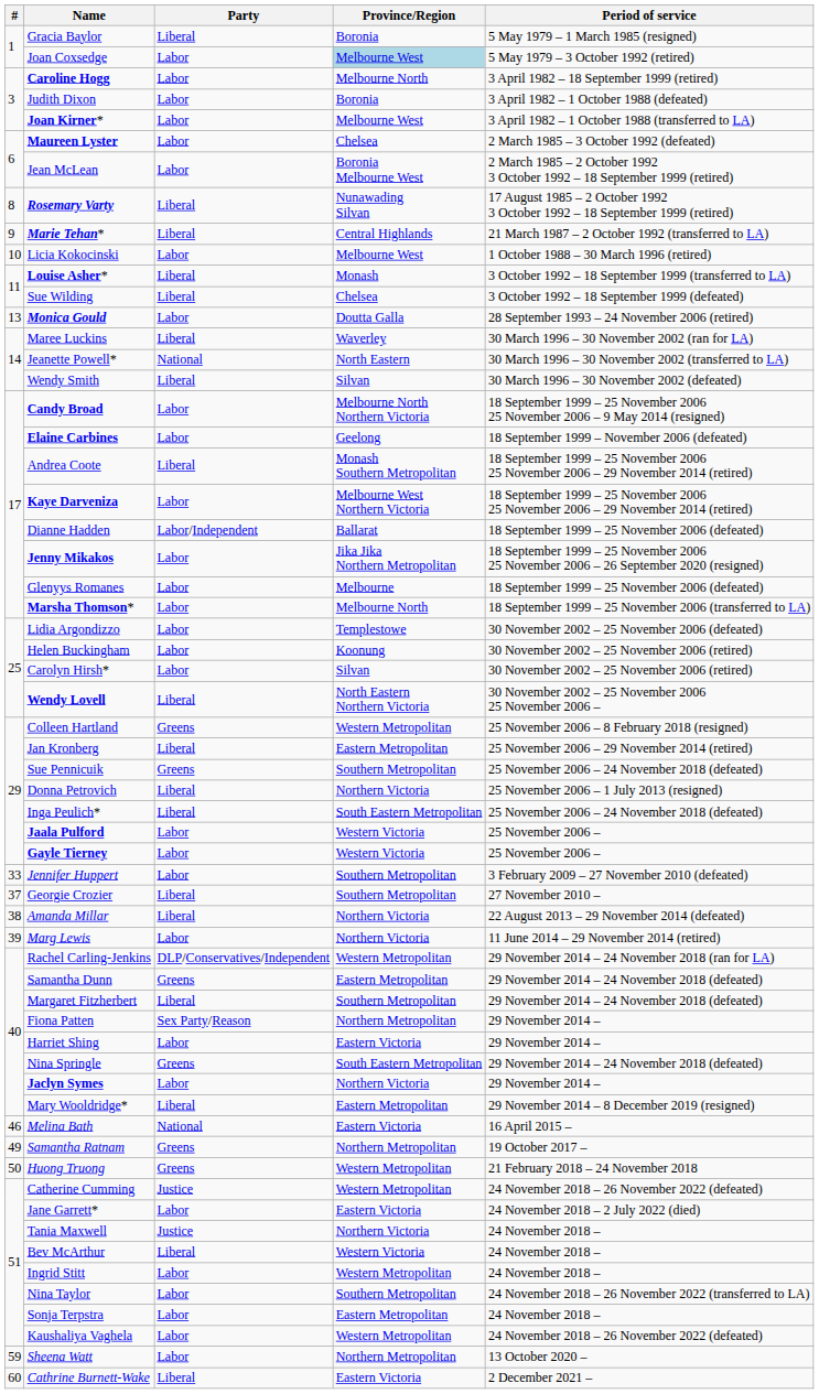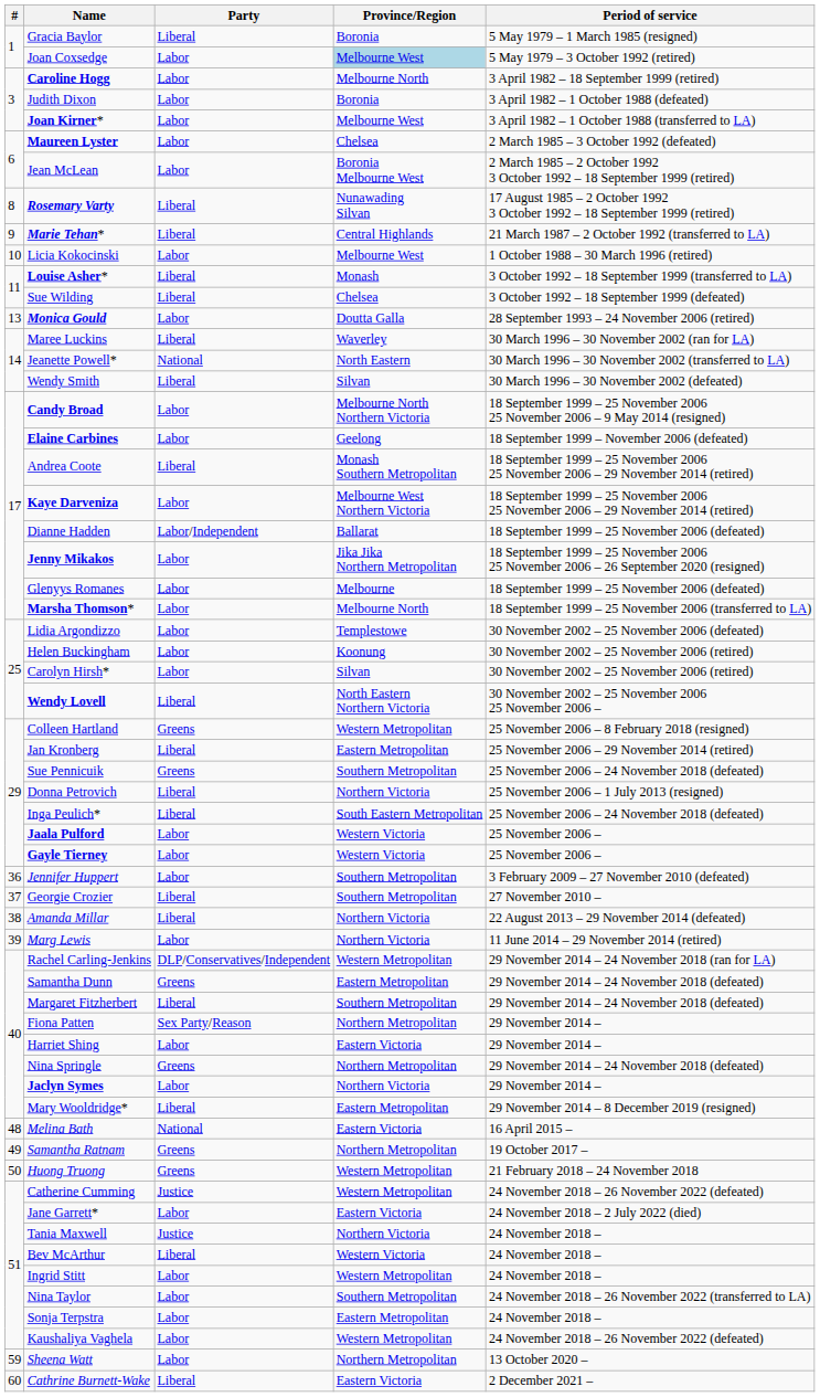 <table class="wikitable">
 <tr>
 <th>#</th>
 <th>Name</th>
 <th>Party</th>
 <th>Province/Region</th>
 <th>Period of service</th>
 </tr>
 <tr>
 <td rowspan=2>1</td>
 <td><a href='#'>Gracia Baylor</a></td>
 <td><a href='#'>Liberal</a></td>
 <td><a href='#'>Boronia</a></td>
 <td>5 May 1979 – 1 March 1985 (resigned)</td>
 </tr>
 <tr>
 <td><a href='#'>Joan Coxsedge</a></td>
 <td><a href='#'>Labor</a></td>
 <td style="background: lightblue;"><a href='#'>Melbourne West</a></td>
 <td>5 May 1979 – 3 October 1992 (retired)</td>
 </tr>
 <tr>
 <td rowspan=3>3</td>
 <td><strong><a href='#'>Caroline Hogg</a></strong></td>
 <td><a href='#'>Labor</a></td>
 <td><a href='#'>Melbourne North</a></td>
 <td>3 April 1982 – 18 September 1999 (retired)</td>
 </tr>
 <tr>
 <td><a href='#'>Judith Dixon</a></td>
 <td><a href='#'>Labor</a></td>
 <td><a href='#'>Boronia</a></td>
 <td>3 April 1982 – 1 October 1988 (defeated)</td>
 </tr>
 <tr>
 <td><strong><a href='#'>Joan Kirner</a></strong>*</td>
 <td><a href='#'>Labor</a></td>
 <td><a href='#'>Melbourne West</a></td>
 <td>3 April 1982 – 1 October 1988 (transferred to <a href='#'>LA</a>)</td>
 </tr>
 <tr>
 <td rowspan=2>6</td>
 <td><strong><a href='#'>Maureen Lyster</a></strong></td>
 <td><a href='#'>Labor</a></td>
 <td><a href='#'>Chelsea</a></td>
 <td>2 March 1985 – 3 October 1992 (defeated)</td>
 </tr>
 <tr>
 <td><a href='#'>Jean McLean</a></td>
 <td><a href='#'>Labor</a></td>
 <td><a href='#'>Boronia</a> <br> <a href='#'>Melbourne West</a></td>
 <td>2 March 1985 – 2 October 1992 <br> 3 October 1992 – 18 September 1999 (retired)</td>
 </tr>
 <tr>
 <td>8</td>
 <td><strong><em><a href='#'>Rosemary Varty</a></em></strong></td>
 <td><a href='#'>Liberal</a></td>
 <td><a href='#'>Nunawading</a> <br> <a href='#'>Silvan</a></td>
 <td>17 August 1985 – 2 October 1992 <br> 3 October 1992 – 18 September 1999 (retired)</td>
 </tr>
 <tr>
 <td>9</td>
 <td><strong><em><a href='#'>Marie Tehan</a></em></strong>*</td>
 <td><a href='#'>Liberal</a></td>
 <td><a href='#'>Central Highlands</a></td>
 <td>21 March 1987 – 2 October 1992 (transferred to <a href='#'>LA</a>)</td>
 </tr>
 <tr>
 <td>10</td>
 <td><a href='#'>Licia Kokocinski</a></td>
 <td><a href='#'>Labor</a></td>
 <td><a href='#'>Melbourne West</a></td>
 <td>1 October 1988 – 30 March 1996 (retired)</td>
 </tr>
 <tr>
 <td rowspan=2>11</td>
 <td><strong><a href='#'>Louise Asher</a></strong>*</td>
 <td><a href='#'>Liberal</a></td>
 <td><a href='#'>Monash</a></td>
 <td>3 October 1992 – 18 September 1999 (transferred to <a href='#'>LA</a>)</td>
 </tr>
 <tr>
 <td><a href='#'>Sue Wilding</a></td>
 <td><a href='#'>Liberal</a></td>
 <td><a href='#'>Chelsea</a></td>
 <td>3 October 1992 – 18 September 1999 (defeated)</td>
 </tr>
 <tr>
 <td>13</td>
 <td><strong><em><a href='#'>Monica Gould</a></em></strong></td>
 <td><a href='#'>Labor</a></td>
 <td><a href='#'>Doutta Galla</a></td>
 <td>28 September 1993 – 24 November 2006 (retired)</td>
 </tr>
 <tr>
 <td rowspan=3>14</td>
 <td><a href='#'>Maree Luckins</a></td>
 <td><a href='#'>Liberal</a></td>
 <td><a href='#'>Waverley</a></td>
 <td>30 March 1996 – 30 November 2002 (ran for <a href='#'>LA</a>)</td>
 </tr>
 <tr>
 <td><a href='#'>Jeanette Powell</a>*</td>
 <td><a href='#'>National</a></td>
 <td><a href='#'>North Eastern</a></td>
 <td>30 March 1996 – 30 November 2002 (transferred to <a href='#'>LA</a>)</td>
 </tr>
 <tr>
 <td><a href='#'>Wendy Smith</a></td>
 <td><a href='#'>Liberal</a></td>
 <td><a href='#'>Silvan</a></td>
 <td>30 March 1996 – 30 November 2002 (defeated)</td>
 </tr>
 <tr>
 <td rowspan=8>17</td>
 <td><strong><a href='#'>Candy Broad</a></strong></td>
 <td><a href='#'>Labor</a></td>
 <td><a href='#'>Melbourne North</a> <br> <a href='#'>Northern Victoria</a></td>
 <td>18 September 1999 – 25 November 2006 <br> 25 November 2006 – 9 May 2014 (resigned)</td>
 </tr>
 <tr>
 <td><strong><a href='#'>Elaine Carbines</a></strong></td>
 <td><a href='#'>Labor</a></td>
 <td><a href='#'>Geelong</a></td>
 <td>18 September 1999 – November 2006 (defeated)</td>
 </tr>
 <tr>
 <td><a href='#'>Andrea Coote</a></td>
 <td><a href='#'>Liberal</a></td>
 <td><a href='#'>Monash</a> <br> <a href='#'>Southern Metropolitan</a></td>
 <td>18 September 1999 – 25 November 2006 <br> 25 November 2006 – 29 November 2014 (retired)</td>
 </tr>
 <tr>
 <td><strong><a href='#'>Kaye Darveniza</a></strong></td>
 <td><a href='#'>Labor</a></td>
 <td><a href='#'>Melbourne West</a> <br> <a href='#'>Northern Victoria</a></td>
 <td>18 September 1999 – 25 November 2006 <br> 25 November 2006 – 29 November 2014 (retired)</td>
 </tr>
 <tr>
 <td><a href='#'>Dianne Hadden</a></td>
 <td><a href='#'>Labor</a>/<a href='#'>Independent</a></td>
 <td><a href='#'>Ballarat</a></td>
 <td>18 September 1999 – 25 November 2006 (defeated)</td>
 </tr>
 <tr>
 <td><strong><a href='#'>Jenny Mikakos</a></strong></td>
 <td><a href='#'>Labor</a></td>
 <td><a href='#'>Jika Jika</a> <br> <a href='#'>Northern Metropolitan</a></td>
 <td>18 September 1999 – 25 November 2006 <br> 25 November 2006 – 26 September 2020 (resigned)</td>
 </tr>
 <tr>
 <td><a href='#'>Glenyys Romanes</a></td>
 <td><a href='#'>Labor</a></td>
 <td><a href='#'>Melbourne</a></td>
 <td>18 September 1999 – 25 November 2006 (defeated)</td>
 </tr>
 <tr>
 <td><strong><a href='#'>Marsha Thomson</a></strong>*</td>
 <td><a href='#'>Labor</a></td>
 <td><a href='#'>Melbourne North</a></td>
 <td>18 September 1999 – 25 November 2006 (transferred to <a href='#'>LA</a>)</td>
 </tr>
 <tr>
 <td rowspan=4>25</td>
 <td><a href='#'>Lidia Argondizzo</a></td>
 <td><a href='#'>Labor</a></td>
 <td><a href='#'>Templestowe</a></td>
 <td>30 November 2002 – 25 November 2006 (defeated)</td>
 </tr>
 <tr>
 <td><a href='#'>Helen Buckingham</a></td>
 <td><a href='#'>Labor</a></td>
 <td><a href='#'>Koonung</a></td>
 <td>30 November 2002 – 25 November 2006 (retired)</td>
 </tr>
 <tr>
 <td><a href='#'>Carolyn Hirsh</a>*</td>
 <td><a href='#'>Labor</a></td>
 <td><a href='#'>Silvan</a></td>
 <td>30 November 2002 – 25 November 2006 (retired)</td>
 </tr>
 <tr>
 <td><strong><a href='#'>Wendy Lovell</a></strong></td>
 <td><a href='#'>Liberal</a></td>
 <td><a href='#'>North Eastern</a> <br> <a href='#'>Northern Victoria</a></td>
 <td>30 November 2002 – 25 November 2006 <br> 25 November 2006 –</td>
 </tr>
 <tr>
 <td rowspan=7>29</td>
 <td><a href='#'>Colleen Hartland</a></td>
 <td><a href='#'>Greens</a></td>
 <td><a href='#'>Western Metropolitan</a></td>
 <td>25 November 2006 – 8 February 2018 (resigned)</td>
 </tr>
 <tr>
 <td><a href='#'>Jan Kronberg</a></td>
 <td><a href='#'>Liberal</a></td>
 <td><a href='#'>Eastern Metropolitan</a></td>
 <td>25 November 2006 – 29 November 2014 (retired)</td>
 </tr>
 <tr>
 <td><a href='#'>Sue Pennicuik</a></td>
 <td><a href='#'>Greens</a></td>
 <td><a href='#'>Southern Metropolitan</a></td>
 <td>25 November 2006 – 24 November 2018 (defeated)</td>
 </tr>
 <tr>
 <td><a href='#'>Donna Petrovich</a></td>
 <td><a href='#'>Liberal</a></td>
 <td><a href='#'>Northern Victoria</a></td>
 <td>25 November 2006 – 1 July 2013 (resigned)</td>
 </tr>
 <tr>
 <td><a href='#'>Inga Peulich</a>*</td>
 <td><a href='#'>Liberal</a></td>
 <td><a href='#'>South Eastern Metropolitan</a></td>
 <td>25 November 2006 – 24 November 2018 (defeated)</td>
 </tr>
 <tr>
 <td><strong><a href='#'>Jaala Pulford</a></strong></td>
 <td><a href='#'>Labor</a></td>
 <td><a href='#'>Western Victoria</a></td>
 <td>25 November 2006 –</td>
 </tr>
 <tr>
 <td><strong><a href='#'>Gayle Tierney</a></strong></td>
 <td><a href='#'>Labor</a></td>
 <td><a href='#'>Western Victoria</a></td>
 <td>25 November 2006 –</td>
 </tr>
 <tr>
-<td>33</td>
+<td>36</td>
 <td><em><a href='#'>Jennifer Huppert</a></em></td>
 <td><a href='#'>Labor</a></td>
 <td><a href='#'>Southern Metropolitan</a></td>
 <td>3 February 2009 – 27 November 2010 (defeated)</td>
 </tr>
 <tr>
 <td>37</td>
 <td><a href='#'>Georgie Crozier</a></td>
 <td><a href='#'>Liberal</a></td>
 <td><a href='#'>Southern Metropolitan</a></td>
 <td>27 November 2010 –</td>
 </tr>
 <tr>
 <td>38</td>
 <td><em><a href='#'>Amanda Millar</a></em></td>
 <td><a href='#'>Liberal</a></td>
 <td><a href='#'>Northern Victoria</a></td>
 <td>22 August 2013 – 29 November 2014 (defeated)</td>
 </tr>
 <tr>
 <td>39</td>
 <td><em><a href='#'>Marg Lewis</a></em></td>
 <td><a href='#'>Labor</a></td>
 <td><a href='#'>Northern Victoria</a></td>
 <td>11 June 2014 – 29 November 2014 (retired)</td>
 </tr>
 <tr>
 <td rowspan=8>40</td>
 <td><a href='#'>Rachel Carling-Jenkins</a></td>
 <td><a href='#'>DLP</a>/<a href='#'>Conservatives</a>/<a href='#'>Independent</a></td>
 <td><a href='#'>Western Metropolitan</a></td>
 <td>29 November 2014 – 24 November 2018 (ran for <a href='#'>LA</a>)</td>
 </tr>
 <tr>
 <td><a href='#'>Samantha Dunn</a></td>
 <td><a href='#'>Greens</a></td>
 <td><a href='#'>Eastern Metropolitan</a></td>
 <td>29 November 2014 – 24 November 2018 (defeated)</td>
 </tr>
 <tr>
 <td><a href='#'>Margaret Fitzherbert</a></td>
 <td><a href='#'>Liberal</a></td>
 <td><a href='#'>Southern Metropolitan</a></td>
 <td>29 November 2014 – 24 November 2018 (defeated)</td>
 </tr>
 <tr>
 <td><a href='#'>Fiona Patten</a></td>
 <td><a href='#'>Sex Party</a>/<a href='#'>Reason</a></td>
 <td><a href='#'>Northern Metropolitan</a></td>
 <td>29 November 2014 –</td>
 </tr>
 <tr>
 <td><a href='#'>Harriet Shing</a></td>
 <td><a href='#'>Labor</a></td>
 <td><a href='#'>Eastern Victoria</a></td>
 <td>29 November 2014 –</td>
 </tr>
 <tr>
 <td><a href='#'>Nina Springle</a></td>
 <td><a href='#'>Greens</a></td>
-<td><a href='#'>South Eastern Metropolitan</a></td>
+<td><a href='#'>Northern Metropolitan</a></td>
 <td>29 November 2014 – 24 November 2018 (defeated)</td>
 </tr>
 <tr>
 <td><strong><a href='#'>Jaclyn Symes</a></strong></td>
 <td><a href='#'>Labor</a></td>
 <td><a href='#'>Northern Victoria</a></td>
 <td>29 November 2014 –</td>
 </tr>
 <tr>
 <td><a href='#'>Mary Wooldridge</a>*</td>
 <td><a href='#'>Liberal</a></td>
 <td><a href='#'>Eastern Metropolitan</a></td>
 <td>29 November 2014 – 8 December 2019 (resigned)</td>
 </tr>
 <tr>
-<td>46</td>
+<td>48</td>
 <td><em><a href='#'>Melina Bath</a></em></td>
 <td><a href='#'>National</a></td>
 <td><a href='#'>Eastern Victoria</a></td>
 <td>16 April 2015 –</td>
 </tr>
 <tr>
 <td>49</td>
 <td><em><a href='#'>Samantha Ratnam</a></em></td>
 <td><a href='#'>Greens</a></td>
 <td><a href='#'>Northern Metropolitan</a></td>
 <td>19 October 2017 –</td>
 </tr>
 <tr>
 <td>50</td>
 <td><em><a href='#'>Huong Truong</a></em></td>
 <td><a href='#'>Greens</a></td>
 <td><a href='#'>Western Metropolitan</a></td>
 <td>21 February 2018 – 24 November 2018</td>
 </tr>
 <tr>
 <td rowspan=8>51</td>
 <td><a href='#'>Catherine Cumming</a></td>
 <td><a href='#'>Justice</a></td>
 <td><a href='#'>Western Metropolitan</a></td>
 <td>24 November 2018 – 26 November 2022 (defeated)</td>
 </tr>
 <tr>
 <td><a href='#'>Jane Garrett</a>*</td>
 <td><a href='#'>Labor</a></td>
 <td><a href='#'>Eastern Victoria</a></td>
 <td>24 November 2018 – 2 July 2022 (died)</td>
 </tr>
 <tr>
 <td><a href='#'>Tania Maxwell</a></td>
 <td><a href='#'>Justice</a></td>
 <td><a href='#'>Northern Victoria</a></td>
 <td>24 November 2018 –</td>
 </tr>
 <tr>
 <td><a href='#'>Bev McArthur</a></td>
 <td><a href='#'>Liberal</a></td>
 <td><a href='#'>Western Victoria</a></td>
 <td>24 November 2018 –</td>
 </tr>
 <tr>
 <td><a href='#'>Ingrid Stitt</a></td>
 <td><a href='#'>Labor</a></td>
 <td><a href='#'>Western Metropolitan</a></td>
 <td>24 November 2018 –</td>
 </tr>
 <tr>
 <td><a href='#'>Nina Taylor</a></td>
 <td><a href='#'>Labor</a></td>
 <td><a href='#'>Southern Metropolitan</a></td>
 <td>24 November 2018 – 26 November 2022 (transferred to LA)</td>
 </tr>
 <tr>
 <td><a href='#'>Sonja Terpstra</a></td>
 <td><a href='#'>Labor</a></td>
 <td><a href='#'>Eastern Metropolitan</a></td>
 <td>24 November 2018 –</td>
 </tr>
 <tr>
 <td><a href='#'>Kaushaliya Vaghela</a></td>
 <td><a href='#'>Labor</a></td>
 <td><a href='#'>Western Metropolitan</a></td>
 <td>24 November 2018 – 26 November 2022 (defeated)</td>
 </tr>
 <tr>
 <td>59</td>
 <td><em><a href='#'>Sheena Watt</a></em></td>
 <td><a href='#'>Labor</a></td>
 <td><a href='#'>Northern Metropolitan</a></td>
 <td>13 October 2020 –</td>
 </tr>
 <tr>
 <td>60</td>
 <td><em><a href='#'>Cathrine Burnett-Wake</a></em></td>
 <td><a href='#'>Liberal</a></td>
 <td><a href='#'>Eastern Victoria</a></td>
 <td>2 December 2021 –</td>
 </tr>
 </table>
